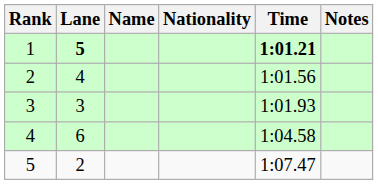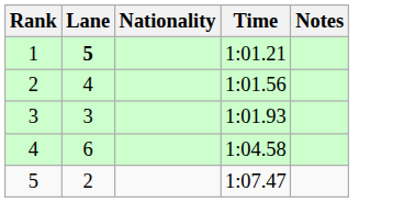 <table class="wikitable sortable" style="text-align:center">
 <tr>
 <th>Rank</th>
 <th>Lane</th>
-<th>Name</th>
 <th>Nationality</th>
 <th>Time</th>
 <th>Notes</th>
 </tr>
 <tr bgcolor=ccffcc>
 <td>1</td>
 <td><strong>5</strong></td>
 <td align=left></td>
-<td align=left></td>
-<td><strong>1:01.21</strong></td>
+<td>1:01.21</td>
 <td><strong></strong></td>
 </tr>
 <tr bgcolor=ccffcc>
 <td>2</td>
 <td>4</td>
-<td align=left></td>
 <td align=left></td>
 <td>1:01.56</td>
 <td><strong></strong></td>
 </tr>
 <tr bgcolor=ccffcc>
 <td>3</td>
 <td>3</td>
 <td align=left></td>
-<td align=left></td>
 <td>1:01.93</td>
 <td><strong></strong></td>
 </tr>
 <tr bgcolor=ccffcc>
 <td>4</td>
 <td>6</td>
-<td align=left></td>
 <td align=left></td>
 <td>1:04.58</td>
 <td><strong></strong></td>
 </tr>
 <tr>
 <td>5</td>
 <td>2</td>
 <td align=left></td>
-<td align=left></td>
 <td>1:07.47</td>
 <td></td>
 </tr>
 </table>
